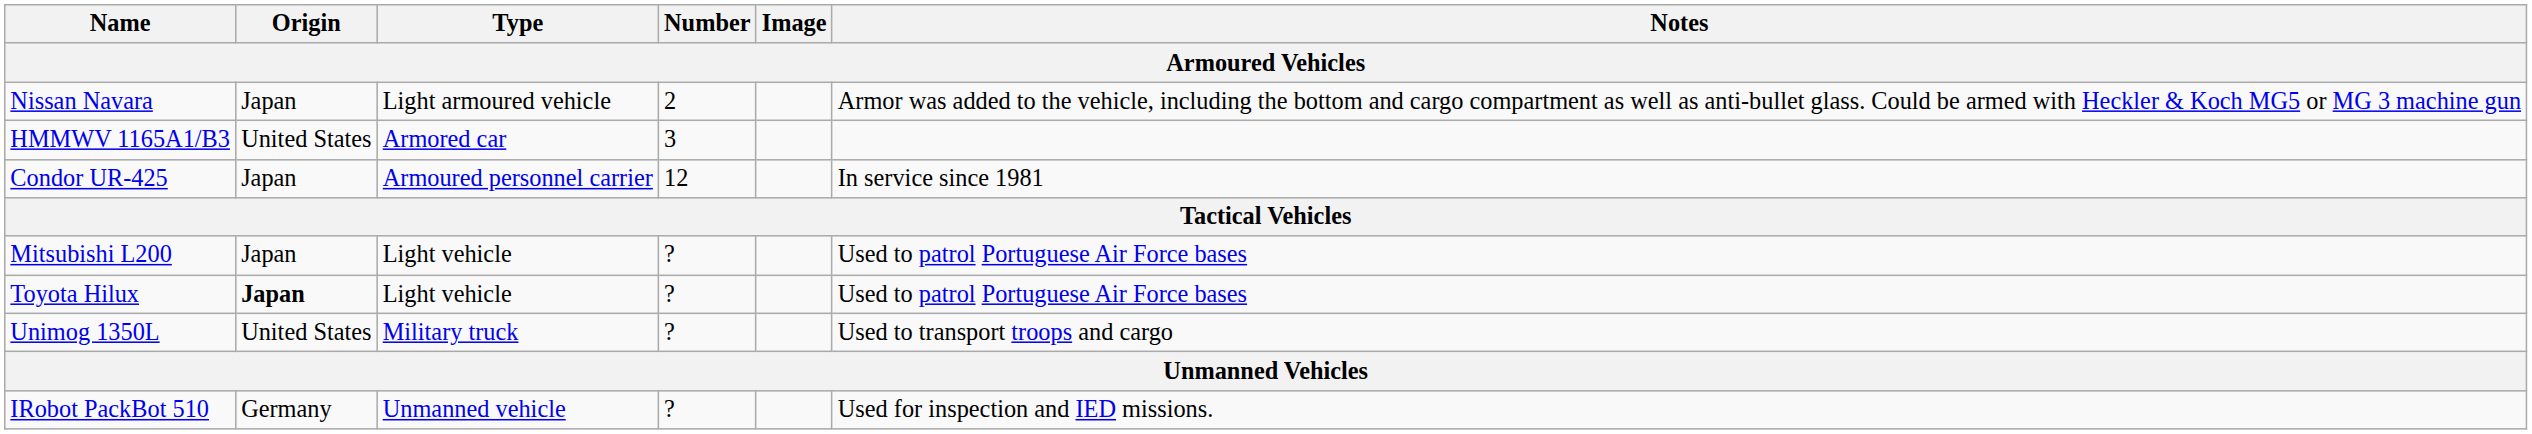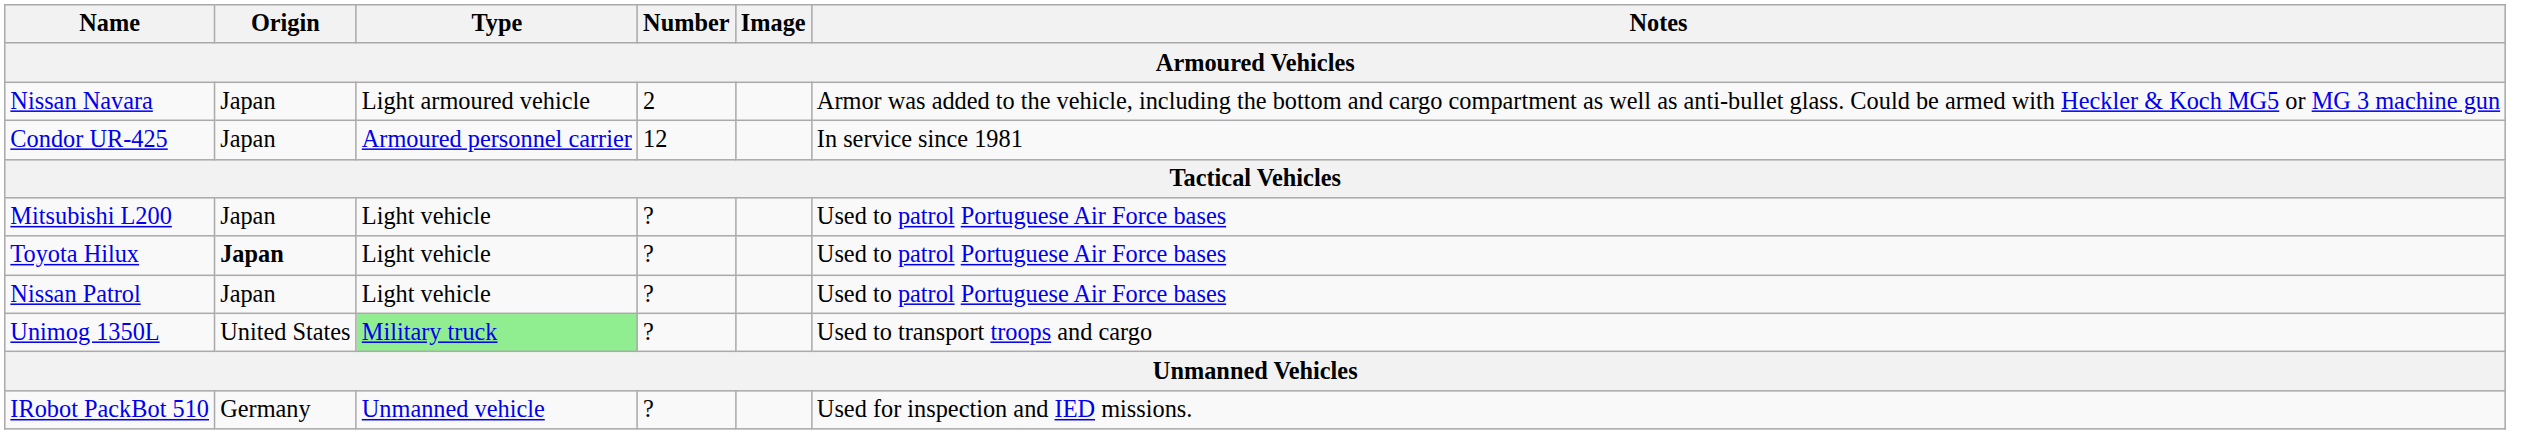 <table class="wikitable">
 <tr>
 <th><strong>Name</strong></th>
 <th><strong>Origin</strong></th>
 <th><strong>Type</strong></th>
 <th><strong>Number</strong></th>
 <th><strong>Image</strong></th>
 <th><strong>Notes</strong></th>
 </tr>
 <tr>
 <th colspan="6">Armoured Vehicles</th>
 </tr>
 <tr>
 <td><a href='#'>Nissan Navara</a></td>
 <td>Japan</td>
 <td>Light armoured vehicle</td>
 <td>2</td>
 <td></td>
 <td>Armor was added to the vehicle, including the bottom and cargo compartment as well as anti-bullet glass. Could be armed with <a href='#'>Heckler & Koch MG5</a> or <a href='#'>MG 3 machine gun</a></td>
-</tr>
-<tr>
-<td><a href='#'>HMMWV 1165A1/B3</a></td>
-<td>United States</td>
-<td><a href='#'>Armored car</a></td>
-<td>3</td>
-<td></td>
-<td></td>
 </tr>
 <tr>
 <td><a href='#'>Condor UR-425</a></td>
 <td>Japan</td>
 <td><a href='#'>Armoured personnel carrier</a></td>
 <td>12</td>
 <td></td>
 <td>In service since 1981</td>
 </tr>
 <tr>
 <th colspan="6">Tactical Vehicles</th>
 </tr>
 <tr>
 <td><a href='#'>Mitsubishi L200</a></td>
 <td>Japan</td>
 <td>Light vehicle</td>
 <td>?</td>
 <td></td>
 <td>Used to <a href='#'>patrol</a> <a href='#'>Portuguese Air Force bases</a></td>
 </tr>
 <tr>
 <td><a href='#'>Toyota Hilux</a></td>
 <td><strong>Japan</strong></td>
 <td>Light vehicle</td>
 <td>?</td>
 <td></td>
 <td>Used to <a href='#'>patrol</a> <a href='#'>Portuguese Air Force bases</a></td>
 </tr>
 <tr>
+<td><a href='#'>Nissan Patrol</a></td>
+<td>Japan</td>
+<td>Light vehicle</td>
+<td>?</td>
+<td></td>
+<td>Used to <a href='#'>patrol</a> <a href='#'>Portuguese Air Force bases</a></td>
+</tr>
+<tr>
 <td><a href='#'>Unimog 1350L</a></td>
 <td>United States</td>
-<td><a href='#'>Military truck</a></td>
+<td style="background: lightgreen;"><a href='#'>Military truck</a></td>
 <td>?</td>
 <td></td>
 <td>Used to transport <a href='#'>troops</a> and cargo</td>
 </tr>
 <tr>
 <th colspan="6">Unmanned Vehicles</th>
 </tr>
 <tr>
 <td><a href='#'>IRobot PackBot 510</a></td>
 <td>Germany</td>
 <td><a href='#'>Unmanned vehicle</a></td>
 <td>?</td>
 <td></td>
 <td>Used for inspection and <a href='#'>IED</a> missions.</td>
 </tr>
 </table>
